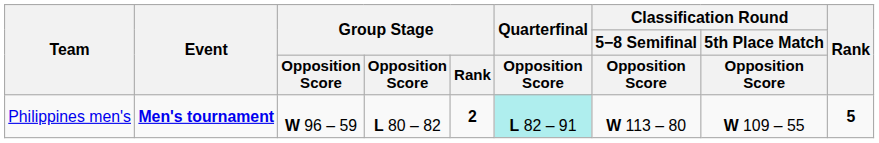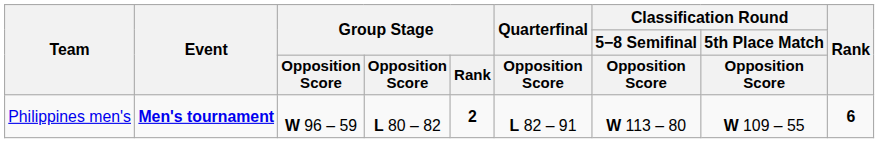 <table class=wikitable style="font-size:90%; text-align:center">
 <tr>
 <th rowspan=3>Team</th>
 <th rowspan=3>Event</th>
 <th colspan=3; rowspan=2>Group Stage</th>
 <th rowspan=2>Quarterfinal</th>
 <th colspan=2>Classification Round</th>
 <th rowspan=3>Rank</th>
 </tr>
 <tr>
 <th>5−8 Semifinal</th>
 <th>5th Place Match</th>
 </tr>
 <tr style="font-size:95%">
 <th>Opposition<br>Score</th>
 <th>Opposition<br>Score</th>
 <th>Rank</th>
 <th>Opposition<br>Score</th>
 <th>Opposition<br>Score</th>
 <th>Opposition<br>Score</th>
 </tr>
 <tr align=center>
 <td align=left><a href='#'>Philippines men's</a></td>
 <td align=left><strong><a href='#'>Men's tournament</a></strong></td>
 <td><br><strong>W</strong> 96 – 59</td>
 <td><br><strong>L</strong> 80 – 82</td>
 <td><strong>2</strong> </td>
-<td style="background: paleturquoise;"><br><strong>L</strong> 82 – 91</td>
+<td><br><strong>L</strong> 82 – 91</td>
 <td><br><strong>W</strong> 113 – 80</td>
 <td><br><strong>W</strong> 109 – 55</td>
-<td><strong>5</strong></td>
+<td><strong>6</strong></td>
 </tr>
 </table>
